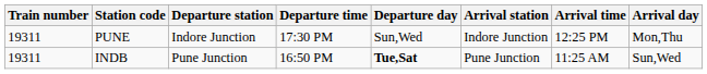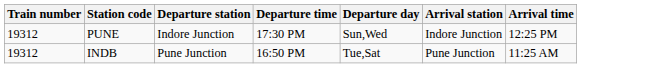 <table class="wikitable">
 <tr>
 <th>Train number</th>
 <th>Station code</th>
 <th>Departure station</th>
 <th>Departure time</th>
 <th>Departure day</th>
 <th>Arrival station</th>
 <th>Arrival time</th>
-<th>Arrival day</th>
 </tr>
 <tr>
-<td>19311</td>
+<td>19312</td>
 <td>PUNE</td>
 <td>Indore Junction</td>
 <td>17:30 PM</td>
 <td>Sun,Wed</td>
 <td>Indore Junction</td>
 <td>12:25 PM</td>
-<td>Mon,Thu</td>
 </tr>
 <tr>
-<td>19311</td>
+<td>19312</td>
 <td>INDB</td>
 <td>Pune Junction</td>
 <td>16:50 PM</td>
-<td><strong>Tue,Sat</strong></td>
+<td>Tue,Sat</td>
 <td>Pune Junction</td>
 <td>11:25 AM</td>
-<td>Sun,Wed</td>
 </tr>
 </table>
